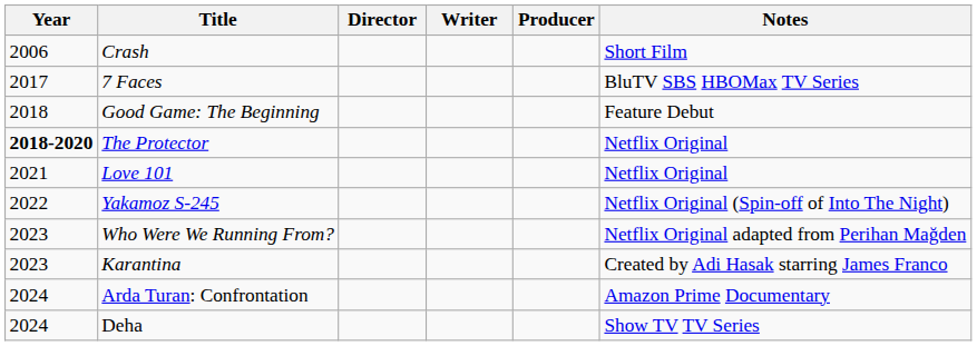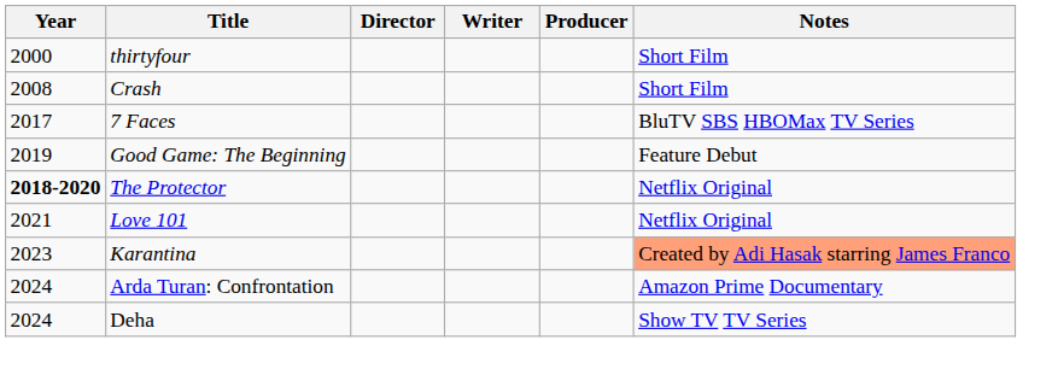 <table class="wikitable">
 <tr>
 <th>Year</th>
 <th>Title</th>
 <th width="65">Director</th>
 <th width="65">Writer</th>
 <th width="65">Producer</th>
 <th>Notes</th>
 </tr>
 <tr>
-<td>2006</td>
+<td>2000</td>
+<td><em>thirtyfour</em></td>
+<td></td>
+<td></td>
+<td></td>
+<td><a href='#'>Short Film</a></td>
+</tr>
+<tr>
+<td>2008</td>
 <td><em>Crash</em></td>
 <td></td>
 <td></td>
 <td></td>
 <td><a href='#'>Short Film</a></td>
 </tr>
 <tr>
 <td>2017</td>
 <td><em>7 Faces</em></td>
 <td></td>
 <td></td>
 <td></td>
 <td>BluTV <a href='#'>SBS</a> <a href='#'>HBOMax</a> <a href='#'>TV Series</a></td>
 </tr>
 <tr>
-<td>2018</td>
+<td>2019</td>
 <td><em>Good Game: The Beginning</em></td>
 <td></td>
 <td></td>
 <td></td>
 <td>Feature Debut</td>
 </tr>
 <tr>
 <td><strong>2018-2020</strong></td>
 <td><em><a href='#'>The Protector</a></em></td>
 <td></td>
 <td></td>
 <td></td>
 <td><a href='#'>Netflix Original</a></td>
 </tr>
 <tr>
 <td>2021</td>
 <td><em><a href='#'>Love 101</a></em></td>
 <td></td>
 <td></td>
 <td></td>
 <td><a href='#'>Netflix Original</a></td>
 </tr>
 <tr>
-<td>2022</td>
-<td><em><a href='#'>Yakamoz S-245</a></em></td>
-<td></td>
-<td></td>
-<td></td>
-<td><a href='#'>Netflix Original</a> (<a href='#'>Spin-off</a> of <a href='#'>Into The Night</a>)</td>
-</tr>
-<tr>
-<td>2023</td>
-<td><em>Who Were We Running From?</em></td>
-<td></td>
-<td></td>
-<td></td>
-<td><a href='#'>Netflix Original</a> adapted from <a href='#'>Perihan Mağden</a></td>
-</tr>
-<tr>
 <td>2023</td>
 <td><em>Karantina</em></td>
 <td></td>
 <td></td>
 <td></td>
-<td>Created by <a href='#'>Adi Hasak</a> starring <a href='#'>James Franco</a></td>
+<td style="background: lightsalmon;">Created by <a href='#'>Adi Hasak</a> starring <a href='#'>James Franco</a></td>
 </tr>
 <tr>
 <td>2024</td>
 <td><a href='#'>Arda Turan</a>: Confrontation</td>
 <td></td>
 <td></td>
 <td></td>
 <td><a href='#'>Amazon Prime</a> <a href='#'>Documentary</a></td>
 </tr>
 <tr>
 <td>2024</td>
 <td>Deha</td>
 <td></td>
 <td></td>
 <td></td>
 <td><a href='#'>Show TV</a> <a href='#'>TV Series</a></td>
 </tr>
 </table>
